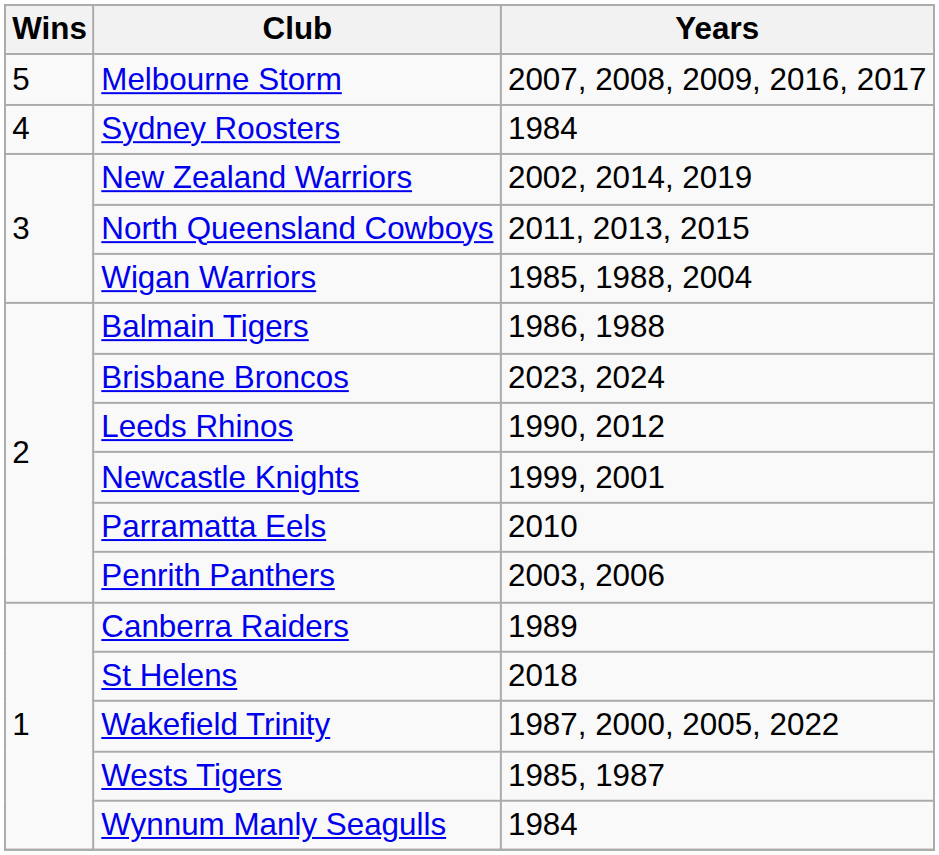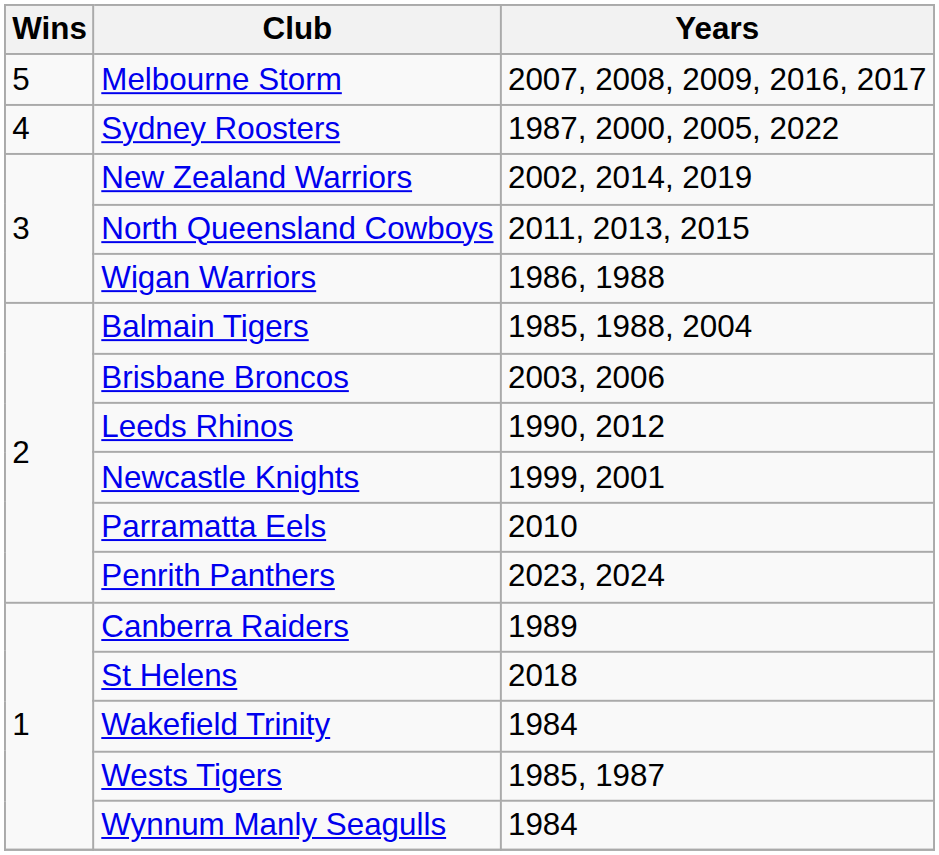 <table class="wikitable">
 <tr>
 <th>Wins</th>
 <th>Club</th>
 <th>Years</th>
 </tr>
 <tr>
 <td>5</td>
 <td>  <a href='#'>Melbourne Storm</a></td>
 <td>2007, 2008, 2009, 2016, 2017</td>
 </tr>
 <tr>
 <td>4</td>
 <td>  <a href='#'>Sydney Roosters</a></td>
-<td>1984</td>
+<td>1987, 2000, 2005, 2022</td>
 </tr>
 <tr>
 <td rowspan=3>3</td>
 <td>  <a href='#'>New Zealand Warriors</a></td>
 <td>2002, 2014, 2019</td>
 </tr>
 <tr>
 <td>  <a href='#'>North Queensland Cowboys</a></td>
 <td>2011, 2013, 2015</td>
 </tr>
 <tr>
 <td>  <a href='#'>Wigan Warriors</a></td>
-<td>1985, 1988, 2004</td>
+<td>1986, 1988</td>
 </tr>
 <tr>
 <td rowspan=6>2</td>
 <td>  <a href='#'>Balmain Tigers</a></td>
-<td>1986, 1988</td>
+<td>1985, 1988, 2004</td>
 </tr>
 <tr>
 <td>  <a href='#'>Brisbane Broncos</a></td>
-<td>2023, 2024</td>
+<td>2003, 2006</td>
 </tr>
 <tr>
 <td>  <a href='#'>Leeds Rhinos</a></td>
 <td>1990, 2012</td>
 </tr>
 <tr>
 <td>  <a href='#'>Newcastle Knights</a></td>
 <td>1999, 2001</td>
 </tr>
 <tr>
 <td>  <a href='#'>Parramatta Eels</a></td>
 <td>2010</td>
 </tr>
 <tr>
 <td>  <a href='#'>Penrith Panthers</a></td>
-<td>2003, 2006</td>
+<td>2023, 2024</td>
 </tr>
 <tr>
 <td rowspan=5>1</td>
 <td>  <a href='#'>Canberra Raiders</a></td>
 <td>1989</td>
 </tr>
 <tr>
 <td>  <a href='#'>St Helens</a></td>
 <td>2018</td>
 </tr>
 <tr>
 <td>  <a href='#'>Wakefield Trinity</a></td>
-<td>1987, 2000, 2005, 2022</td>
+<td>1984</td>
 </tr>
 <tr>
 <td>  <a href='#'>Wests Tigers</a></td>
 <td>1985, 1987</td>
 </tr>
 <tr>
 <td>  <a href='#'>Wynnum Manly Seagulls</a></td>
 <td>1984</td>
 </tr>
 <tr>
 </tr>
 </table>
